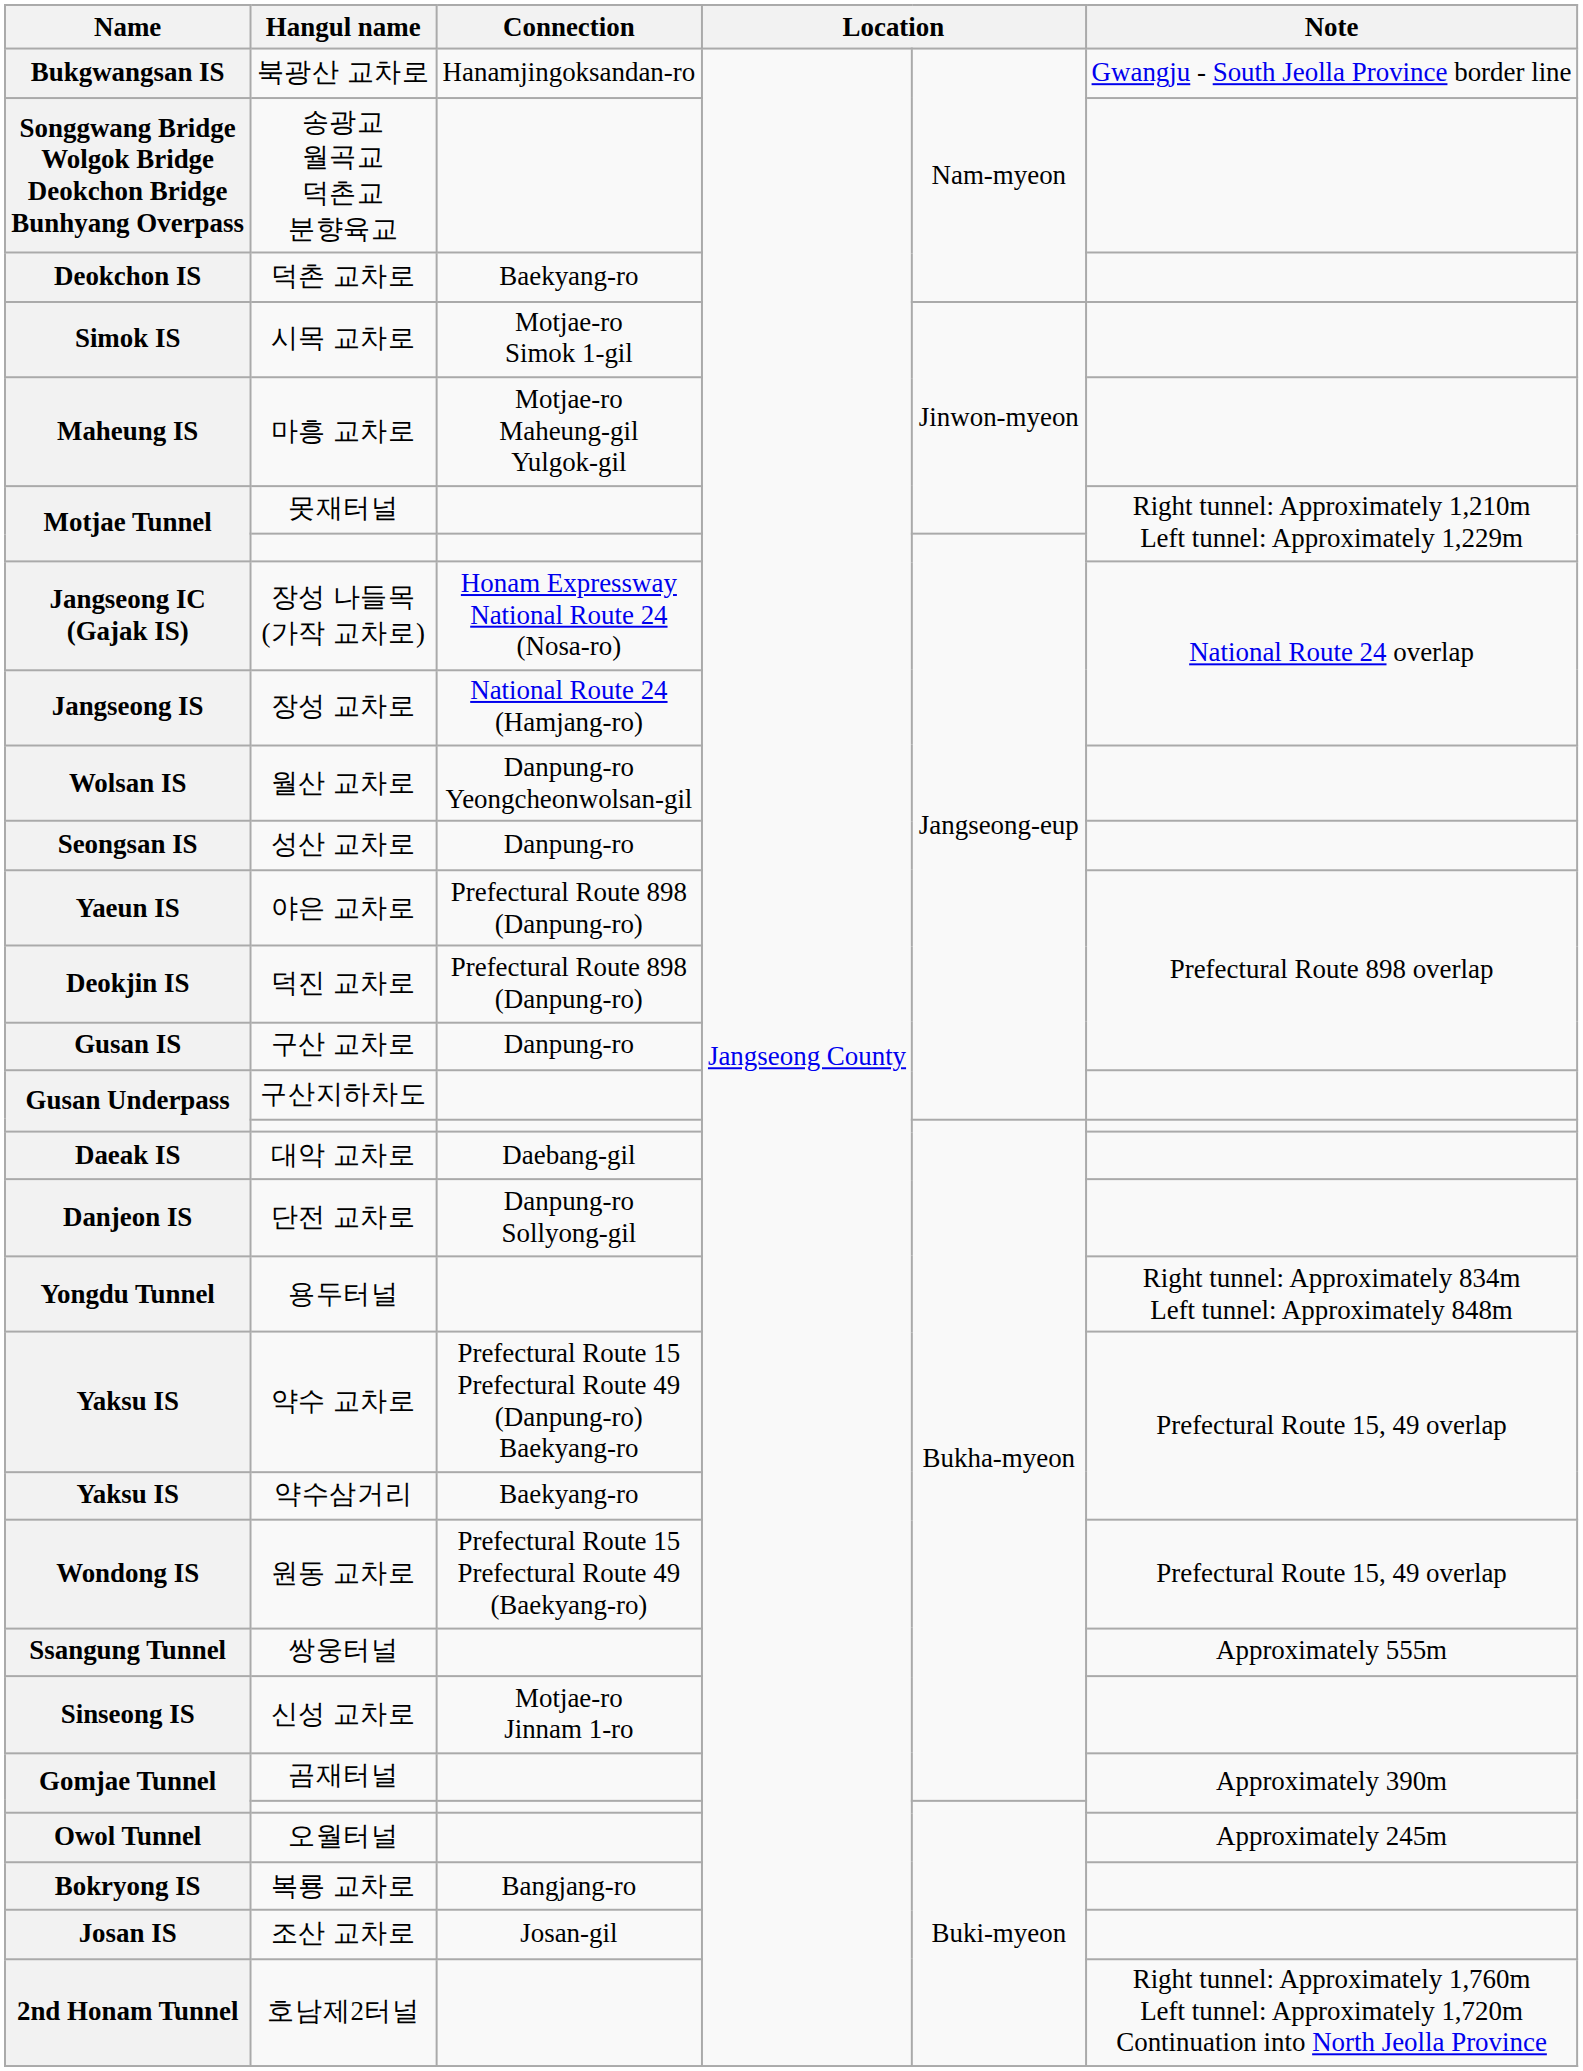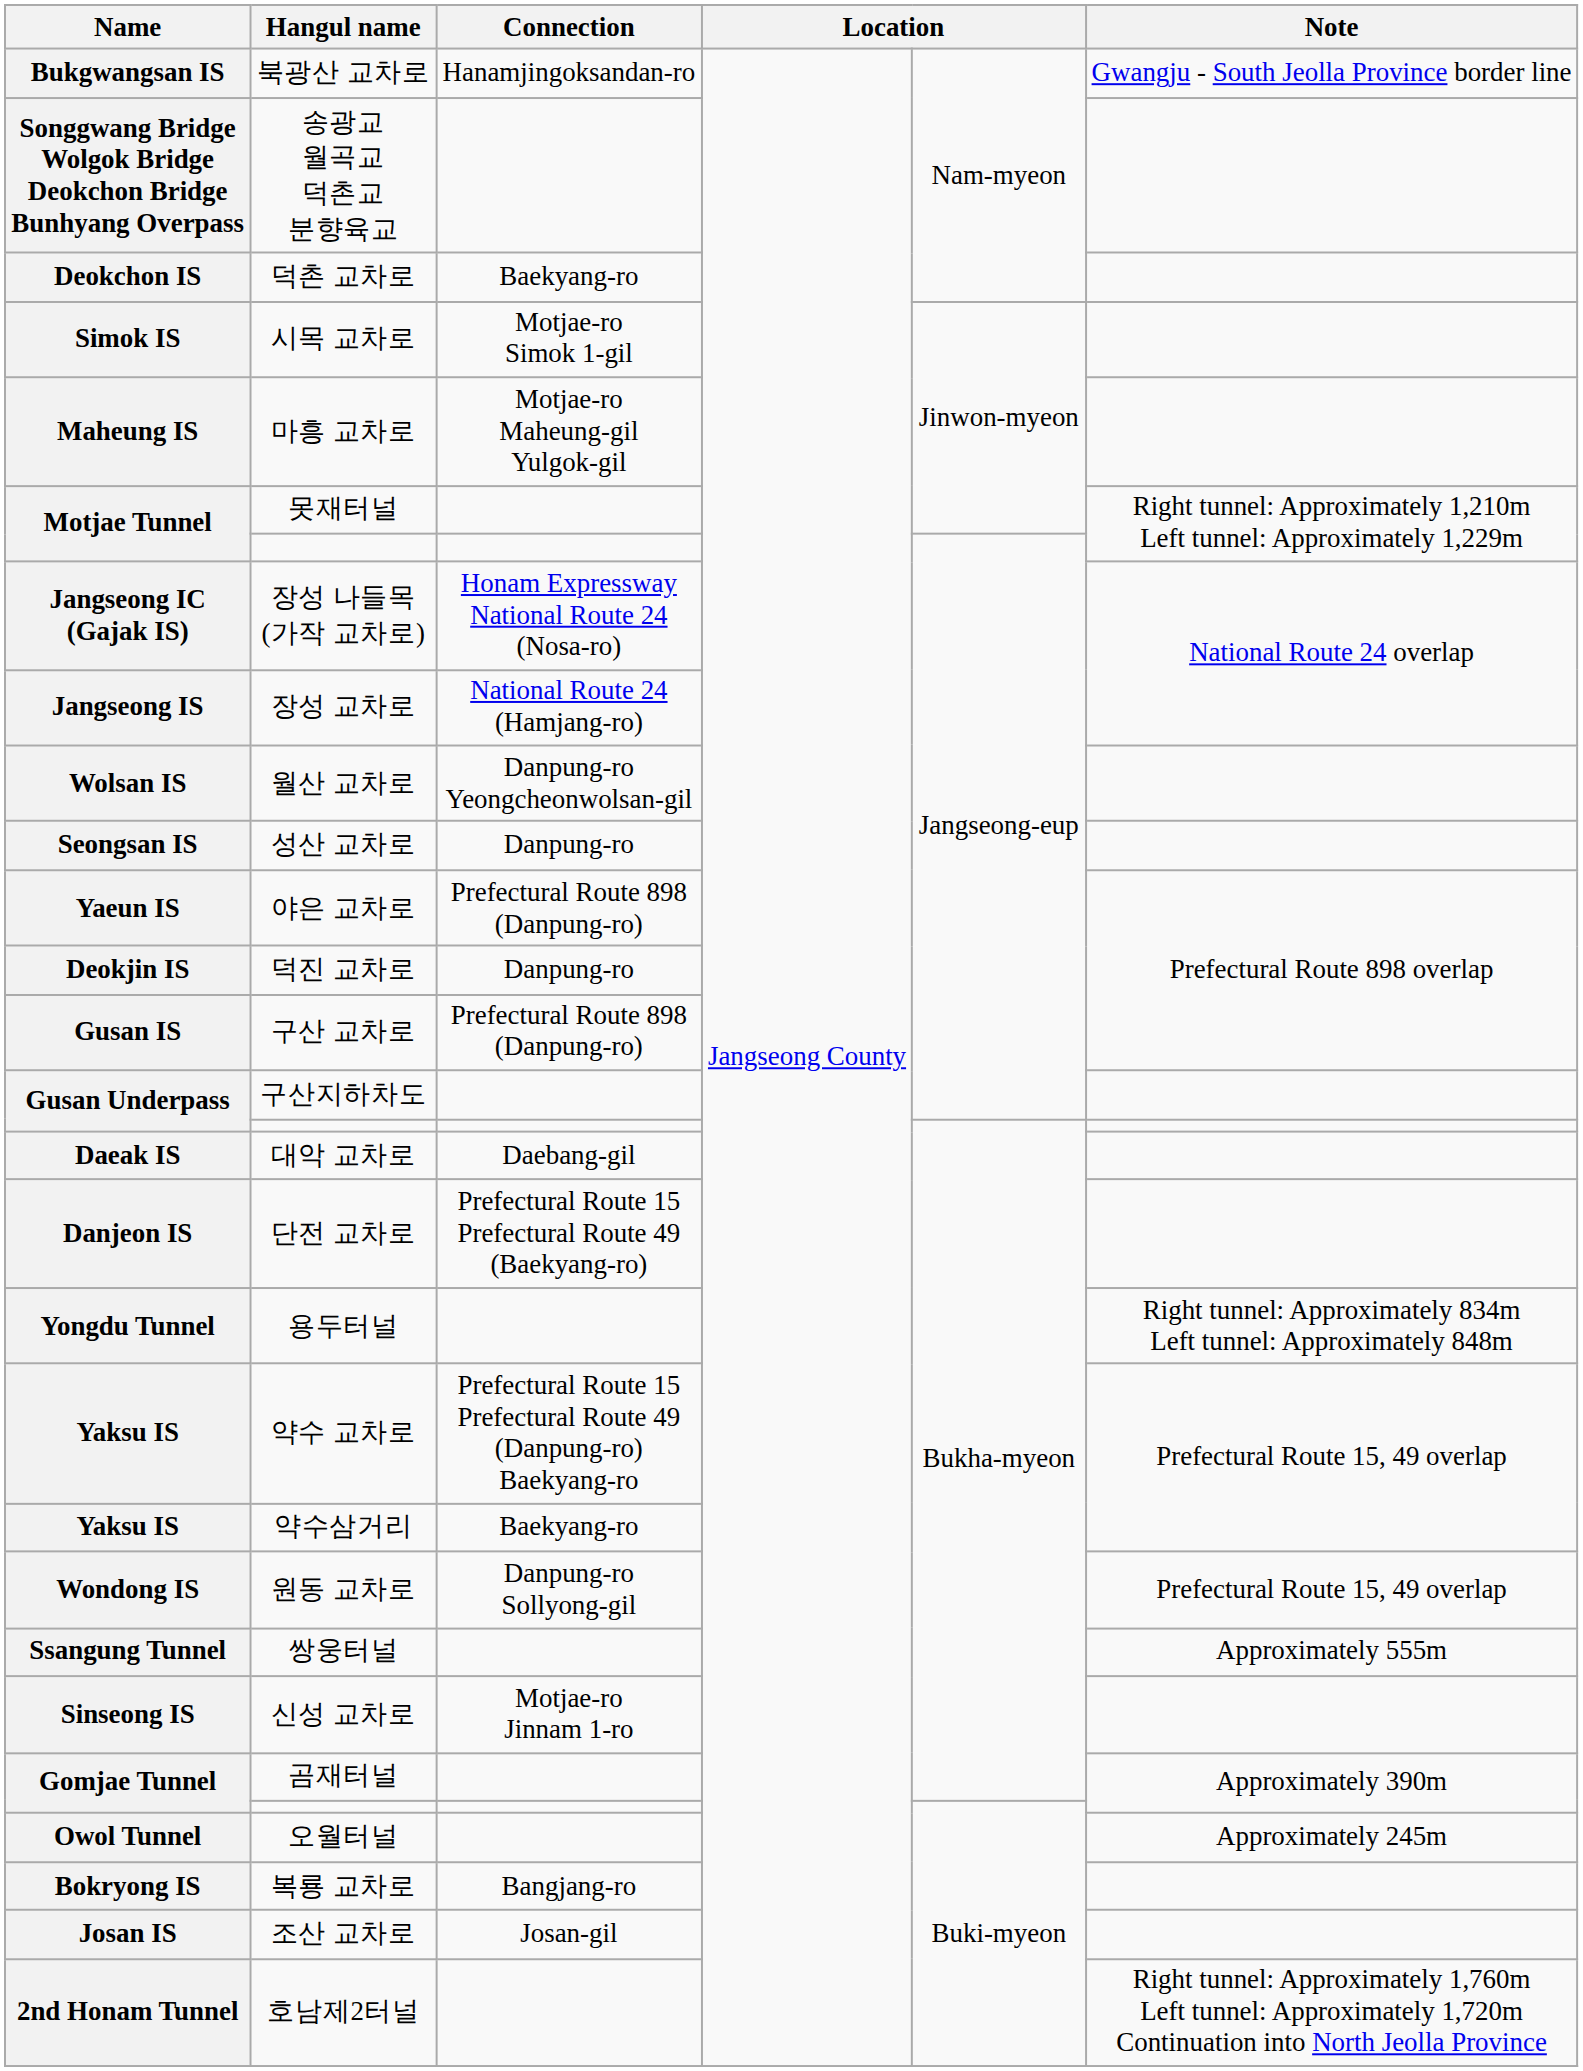 <table class="wikitable" style="font-size: 85%; text-align: center;">
 <tr>
 <th>Name </th>
 <th>Hangul name</th>
 <th>Connection</th>
 <th colspan="2">Location</th>
 <th>Note</th>
 </tr>
 <tr>
 <th>Bukgwangsan IS</th>
 <td>북광산 교차로</td>
 <td>Hanamjingoksandan-ro</td>
 <td rowspan=30><a href='#'>Jangseong County</a></td>
 <td rowspan=3>Nam-myeon</td>
 <td><a href='#'>Gwangju</a> - <a href='#'>South Jeolla Province</a> border line</td>
 </tr>
 <tr>
 <th>Songgwang Bridge<br>Wolgok Bridge<br>Deokchon Bridge<br>Bunhyang Overpass</th>
 <td>송광교<br>월곡교<br>덕촌교<br>분향육교</td>
 <td></td>
 <td></td>
 </tr>
 <tr>
 <th>Deokchon IS</th>
 <td>덕촌 교차로</td>
 <td>Baekyang-ro</td>
 <td></td>
 </tr>
 <tr>
 <th>Simok IS</th>
 <td>시목 교차로</td>
 <td>Motjae-ro<br>Simok 1-gil</td>
 <td rowspan=3>Jinwon-myeon</td>
 <td></td>
 </tr>
 <tr>
 <th>Maheung IS</th>
 <td>마흥 교차로</td>
 <td>Motjae-ro<br>Maheung-gil<br>Yulgok-gil</td>
 <td></td>
 </tr>
 <tr>
 <th rowspan=2>Motjae Tunnel</th>
 <td>못재터널</td>
 <td></td>
 <td rowspan=2>Right tunnel: Approximately 1,210m<br>Left tunnel: Approximately 1,229m</td>
 </tr>
 <tr>
 <td></td>
 <td></td>
 <td rowspan=9>Jangseong-eup</td>
 </tr>
 <tr>
 <th>Jangseong IC<br>(Gajak IS)</th>
 <td>장성 나들목<br>(가작 교차로)</td>
 <td><a href='#'>Honam Expressway</a><br> <a href='#'>National Route 24</a><br>(Nosa-ro)</td>
 <td rowspan=2><a href='#'>National Route 24</a> overlap</td>
 </tr>
 <tr>
 <th>Jangseong IS</th>
 <td>장성 교차로</td>
 <td> <a href='#'>National Route 24</a><br>(Hamjang-ro)</td>
 </tr>
 <tr>
 <th>Wolsan IS</th>
 <td>월산 교차로</td>
 <td>Danpung-ro<br>Yeongcheonwolsan-gil</td>
 <td></td>
 </tr>
 <tr>
 <th>Seongsan IS</th>
 <td>성산 교차로</td>
 <td>Danpung-ro</td>
 <td></td>
 </tr>
 <tr>
 <th>Yaeun IS</th>
 <td>야은 교차로</td>
 <td>Prefectural Route 898<br>(Danpung-ro)</td>
 <td rowspan=3>Prefectural Route 898 overlap</td>
 </tr>
 <tr>
 <th>Deokjin IS</th>
 <td>덕진 교차로</td>
-<td>Prefectural Route 898<br>(Danpung-ro)</td>
+<td>Danpung-ro</td>
 </tr>
 <tr>
 <th>Gusan IS</th>
 <td>구산 교차로</td>
-<td>Danpung-ro</td>
+<td>Prefectural Route 898<br>(Danpung-ro)</td>
 </tr>
 <tr>
 <th rowspan=2>Gusan Underpass</th>
 <td>구산지하차도</td>
 <td></td>
 <td></td>
 </tr>
 <tr>
 <td></td>
 <td></td>
 <td rowspan=10>Bukha-myeon</td>
 <td></td>
 </tr>
 <tr>
 <th>Daeak IS</th>
 <td>대악 교차로</td>
 <td>Daebang-gil</td>
 <td></td>
 </tr>
 <tr>
 <th>Danjeon IS</th>
 <td>단전 교차로</td>
-<td>Danpung-ro<br>Sollyong-gil</td>
+<td>Prefectural Route 15<br>Prefectural Route 49<br>(Baekyang-ro)</td>
 <td></td>
 </tr>
 <tr>
 <th>Yongdu Tunnel</th>
 <td>용두터널</td>
 <td></td>
 <td>Right tunnel: Approximately 834m<br>Left tunnel: Approximately 848m</td>
 </tr>
 <tr>
 <th>Yaksu IS</th>
 <td>약수 교차로</td>
 <td>Prefectural Route 15<br>Prefectural Route 49<br>(Danpung-ro)<br>Baekyang-ro</td>
 <td rowspan=2>Prefectural Route 15, 49 overlap</td>
 </tr>
 <tr>
 <th>Yaksu IS</th>
 <td>약수삼거리</td>
 <td>Baekyang-ro</td>
 </tr>
 <tr>
 <th>Wondong IS</th>
 <td>원동 교차로</td>
-<td>Prefectural Route 15<br>Prefectural Route 49<br>(Baekyang-ro)</td>
+<td>Danpung-ro<br>Sollyong-gil</td>
 <td>Prefectural Route 15, 49 overlap</td>
 </tr>
 <tr>
 <th>Ssangung Tunnel</th>
 <td>쌍웅터널</td>
 <td></td>
 <td>Approximately 555m</td>
 </tr>
 <tr>
 <th>Sinseong IS</th>
 <td>신성 교차로</td>
 <td>Motjae-ro<br>Jinnam 1-ro</td>
 <td></td>
 </tr>
 <tr>
 <th rowspan=2>Gomjae Tunnel</th>
 <td>곰재터널</td>
 <td></td>
 <td rowspan=2>Approximately 390m</td>
 </tr>
 <tr>
 <td></td>
 <td></td>
 <td rowspan=5>Buki-myeon</td>
 </tr>
 <tr>
 <th>Owol Tunnel</th>
 <td>오월터널</td>
 <td></td>
 <td>Approximately 245m</td>
 </tr>
 <tr>
 <th>Bokryong IS</th>
 <td>복룡 교차로</td>
 <td>Bangjang-ro</td>
 <td></td>
 </tr>
 <tr>
 <th>Josan IS</th>
 <td>조산 교차로</td>
 <td>Josan-gil</td>
 <td></td>
 </tr>
 <tr>
 <th>2nd Honam Tunnel</th>
 <td>호남제2터널</td>
 <td></td>
 <td>Right tunnel: Approximately 1,760m<br>Left tunnel: Approximately 1,720m<br>Continuation into <a href='#'>North Jeolla Province</a></td>
 </tr>
 <tr>
 </tr>
 </table>
